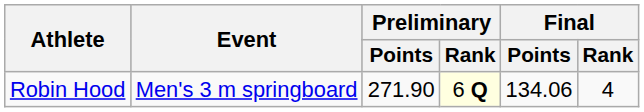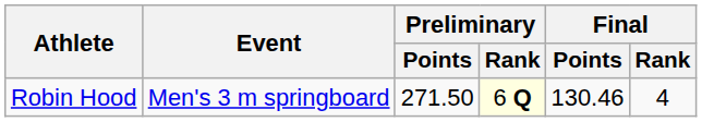 <table class="wikitable" style="font-size:90%;">
 <tr>
 <th rowspan=2>Athlete</th>
 <th rowspan=2>Event</th>
 <th colspan=2>Preliminary</th>
 <th colspan=2>Final</th>
 </tr>
 <tr style=font-size:95%>
 <th>Points</th>
 <th>Rank</th>
 <th>Points</th>
 <th>Rank</th>
 </tr>
 <tr align=center>
 <td align=left><a href='#'>Robin Hood</a></td>
 <td align=left><a href='#'>Men's 3 m springboard</a></td>
-<td>271.90</td>
+<td>271.50</td>
 <td style="background: lightyellow;">6 <strong>Q</strong></td>
-<td>134.06</td>
+<td>130.46</td>
 <td>4</td>
 </tr>
 </table>
